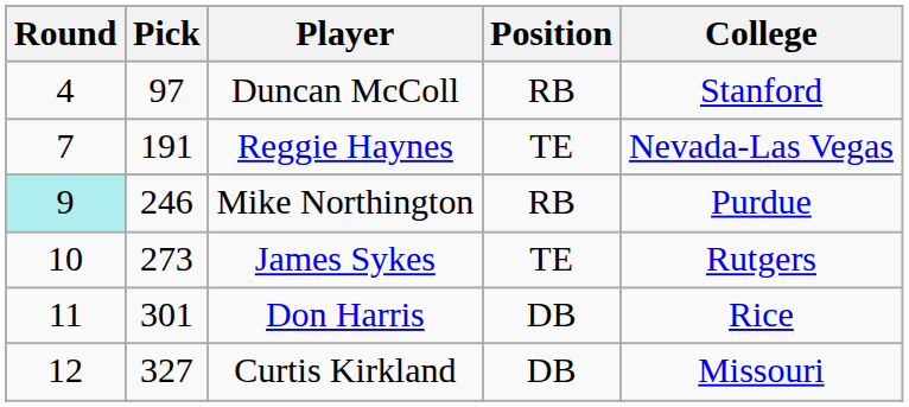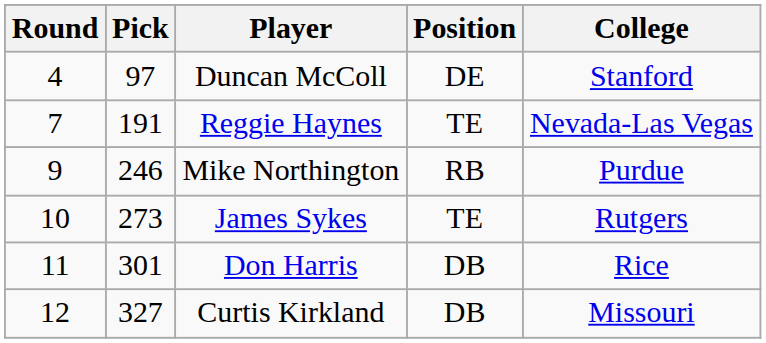 <table class="wikitable sortable sortable"  style="text-align:center;">
 <tr>
 <th>Round</th>
 <th>Pick</th>
 <th>Player</th>
 <th>Position</th>
 <th>College</th>
 </tr>
 <tr>
 <td>4</td>
 <td>97</td>
 <td>Duncan McColl</td>
-<td>RB</td>
+<td>DE</td>
 <td><a href='#'>Stanford</a></td>
 </tr>
 <tr>
 <td>7</td>
 <td>191</td>
 <td><a href='#'>Reggie Haynes</a></td>
 <td>TE</td>
 <td><a href='#'>Nevada-Las Vegas</a></td>
 </tr>
 <tr>
-<td style="background: paleturquoise;">9</td>
+<td>9</td>
 <td>246</td>
 <td>Mike Northington</td>
 <td>RB</td>
 <td><a href='#'>Purdue</a></td>
 </tr>
 <tr>
 <td>10</td>
 <td>273</td>
 <td><a href='#'>James Sykes</a></td>
 <td>TE</td>
 <td><a href='#'>Rutgers</a></td>
 </tr>
 <tr>
 <td>11</td>
 <td>301</td>
 <td><a href='#'>Don Harris</a></td>
 <td>DB</td>
 <td><a href='#'>Rice</a></td>
 </tr>
 <tr>
 <td>12</td>
 <td>327</td>
 <td>Curtis Kirkland</td>
 <td>DB</td>
 <td><a href='#'>Missouri</a></td>
 </tr>
 </table>
